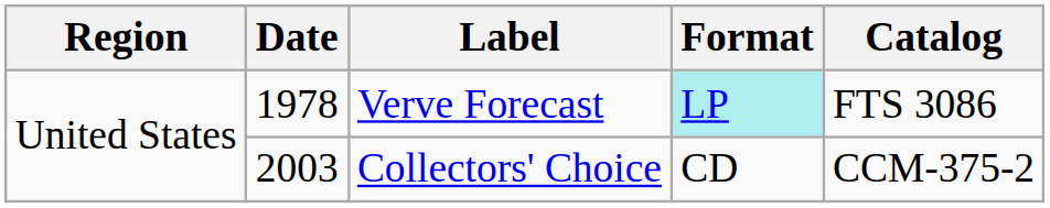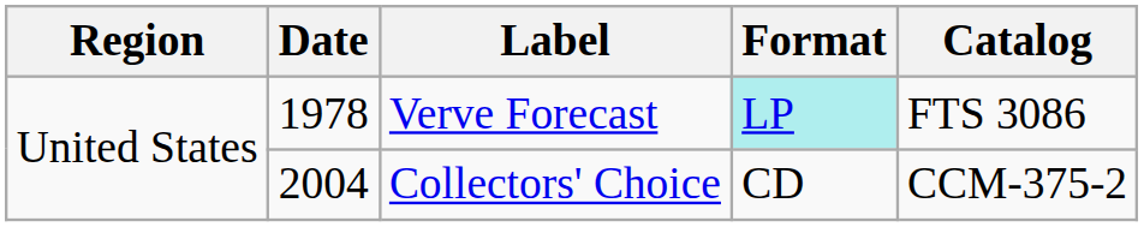 <table class="wikitable">
 <tr>
 <th>Region</th>
 <th>Date</th>
 <th>Label</th>
 <th>Format</th>
 <th>Catalog</th>
 </tr>
 <tr>
 <td rowspan="2">United States</td>
 <td>1978</td>
 <td><a href='#'>Verve Forecast</a></td>
 <td style="background: paleturquoise;"><a href='#'>LP</a></td>
 <td>FTS 3086</td>
 </tr>
 <tr>
-<td>2003</td>
+<td>2004</td>
 <td><a href='#'>Collectors' Choice</a></td>
 <td>CD</td>
 <td>CCM-375-2</td>
 </tr>
 </table>
